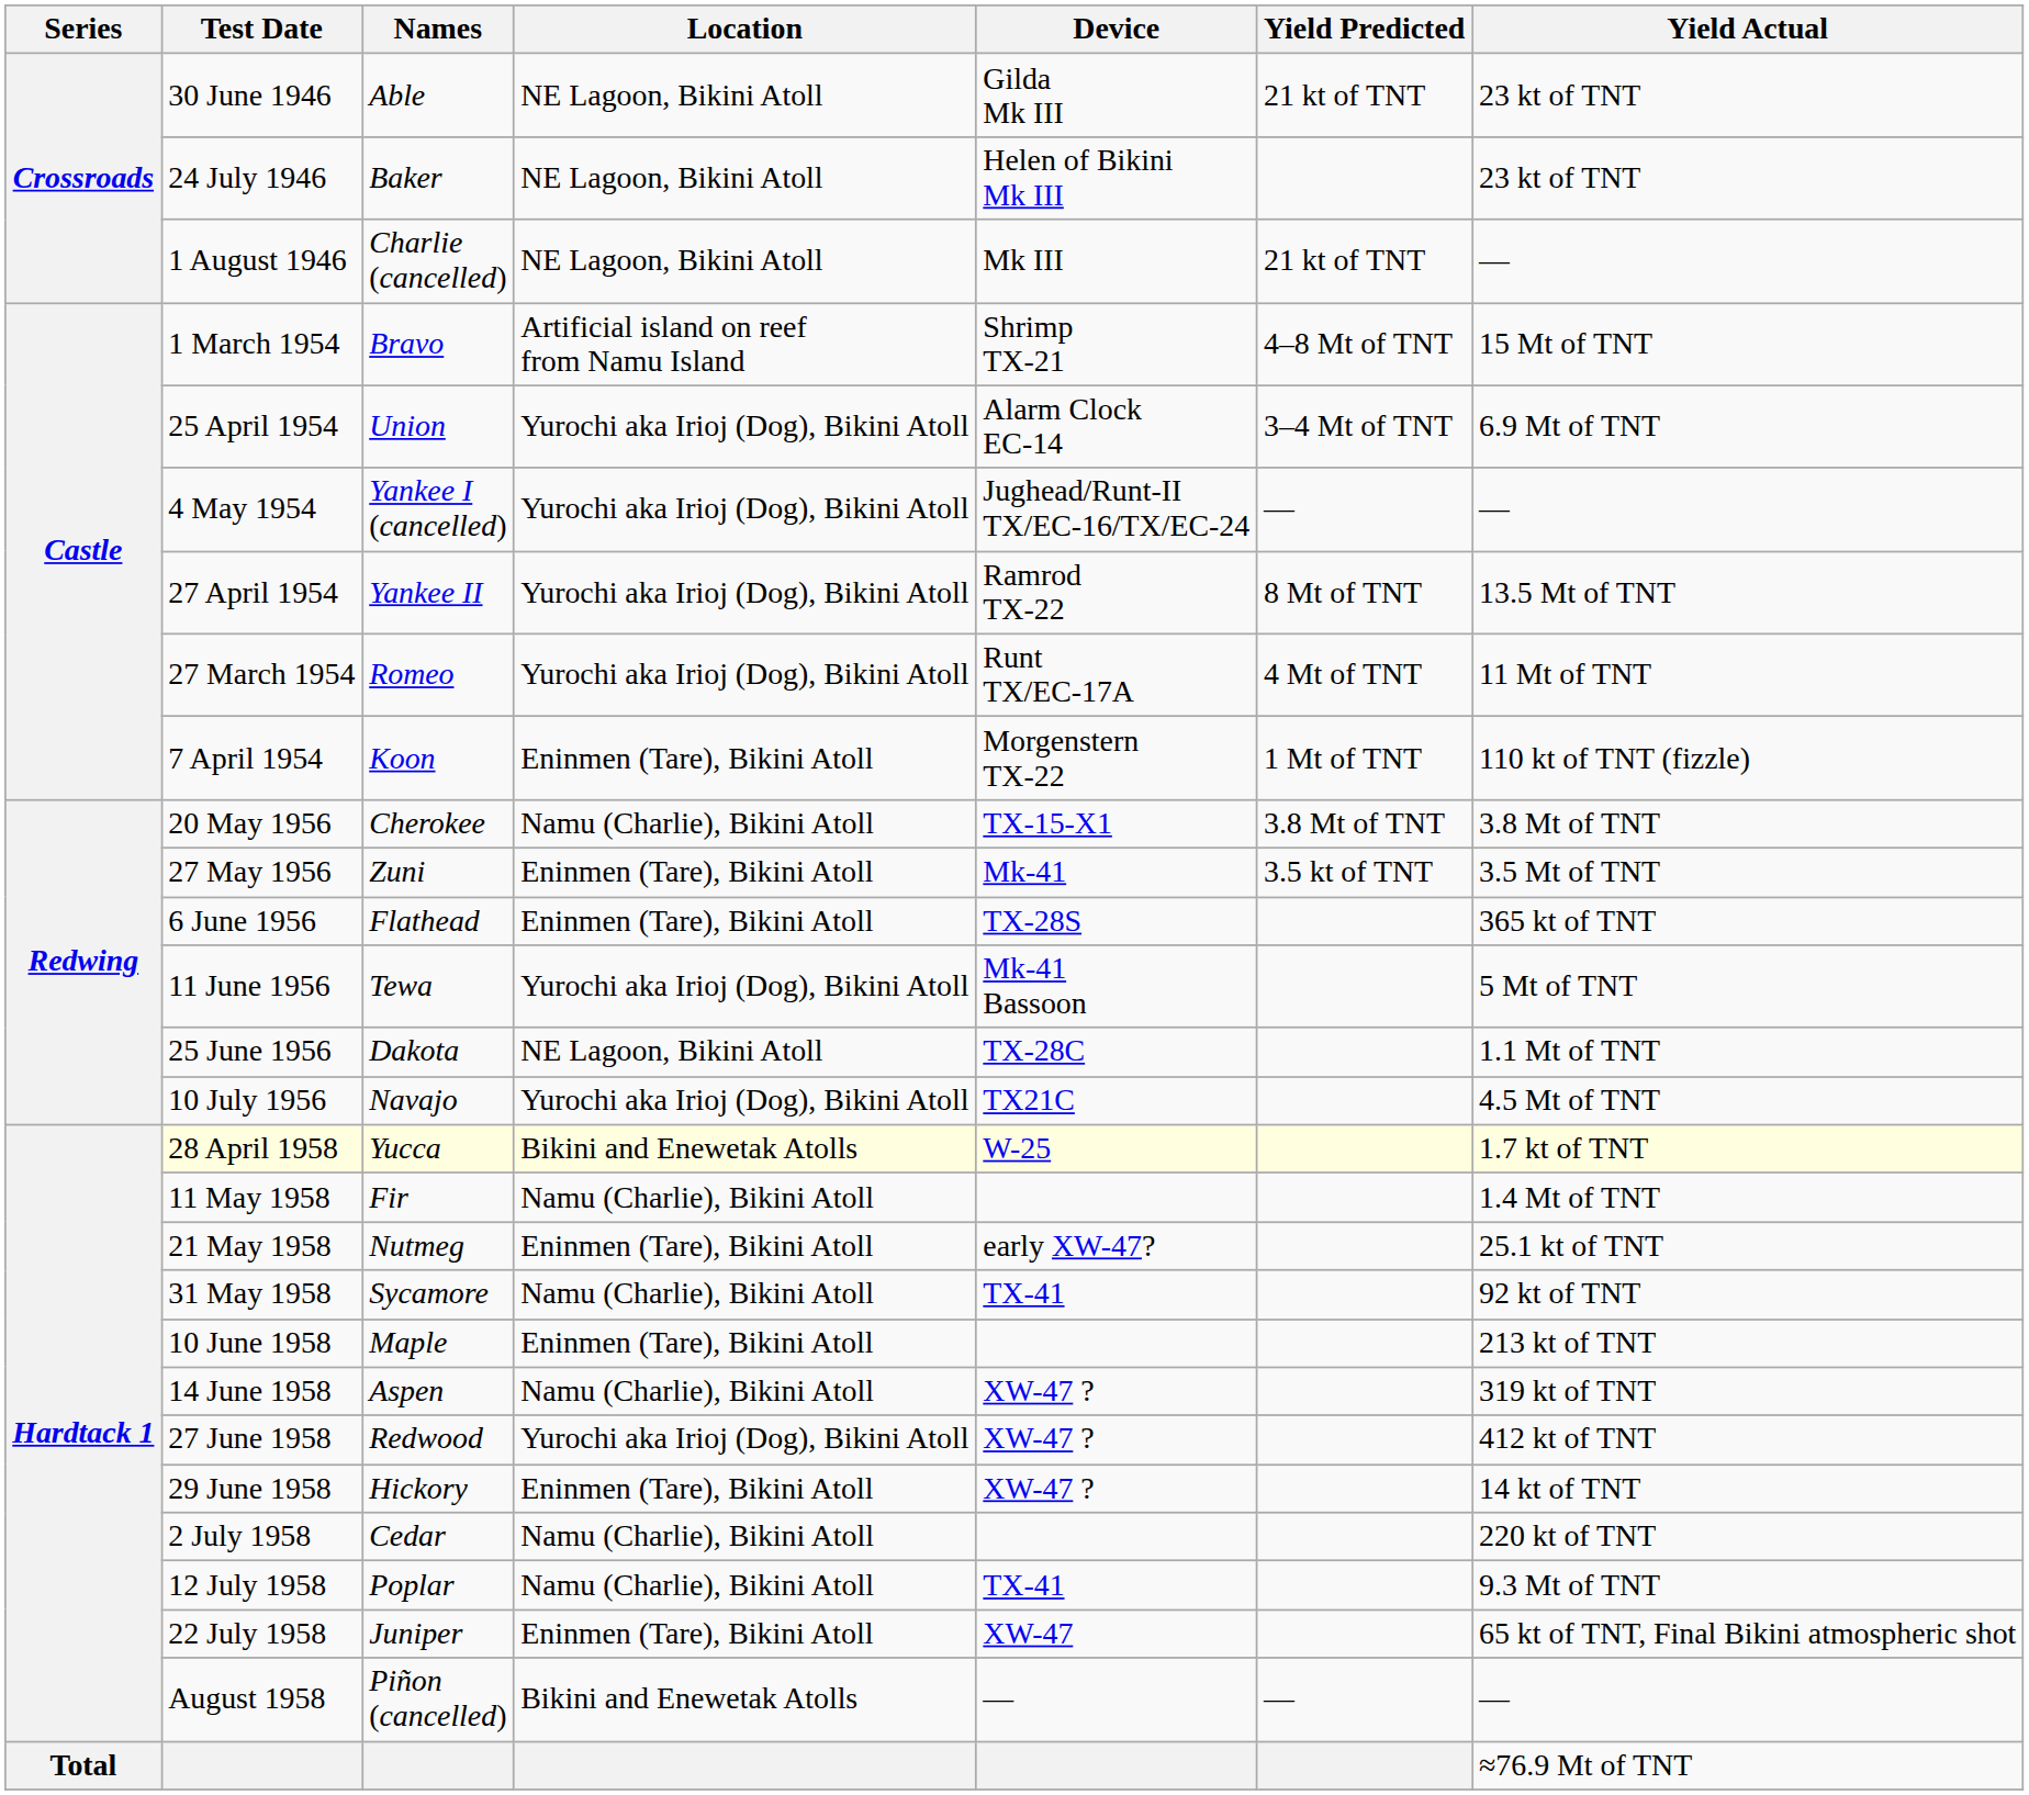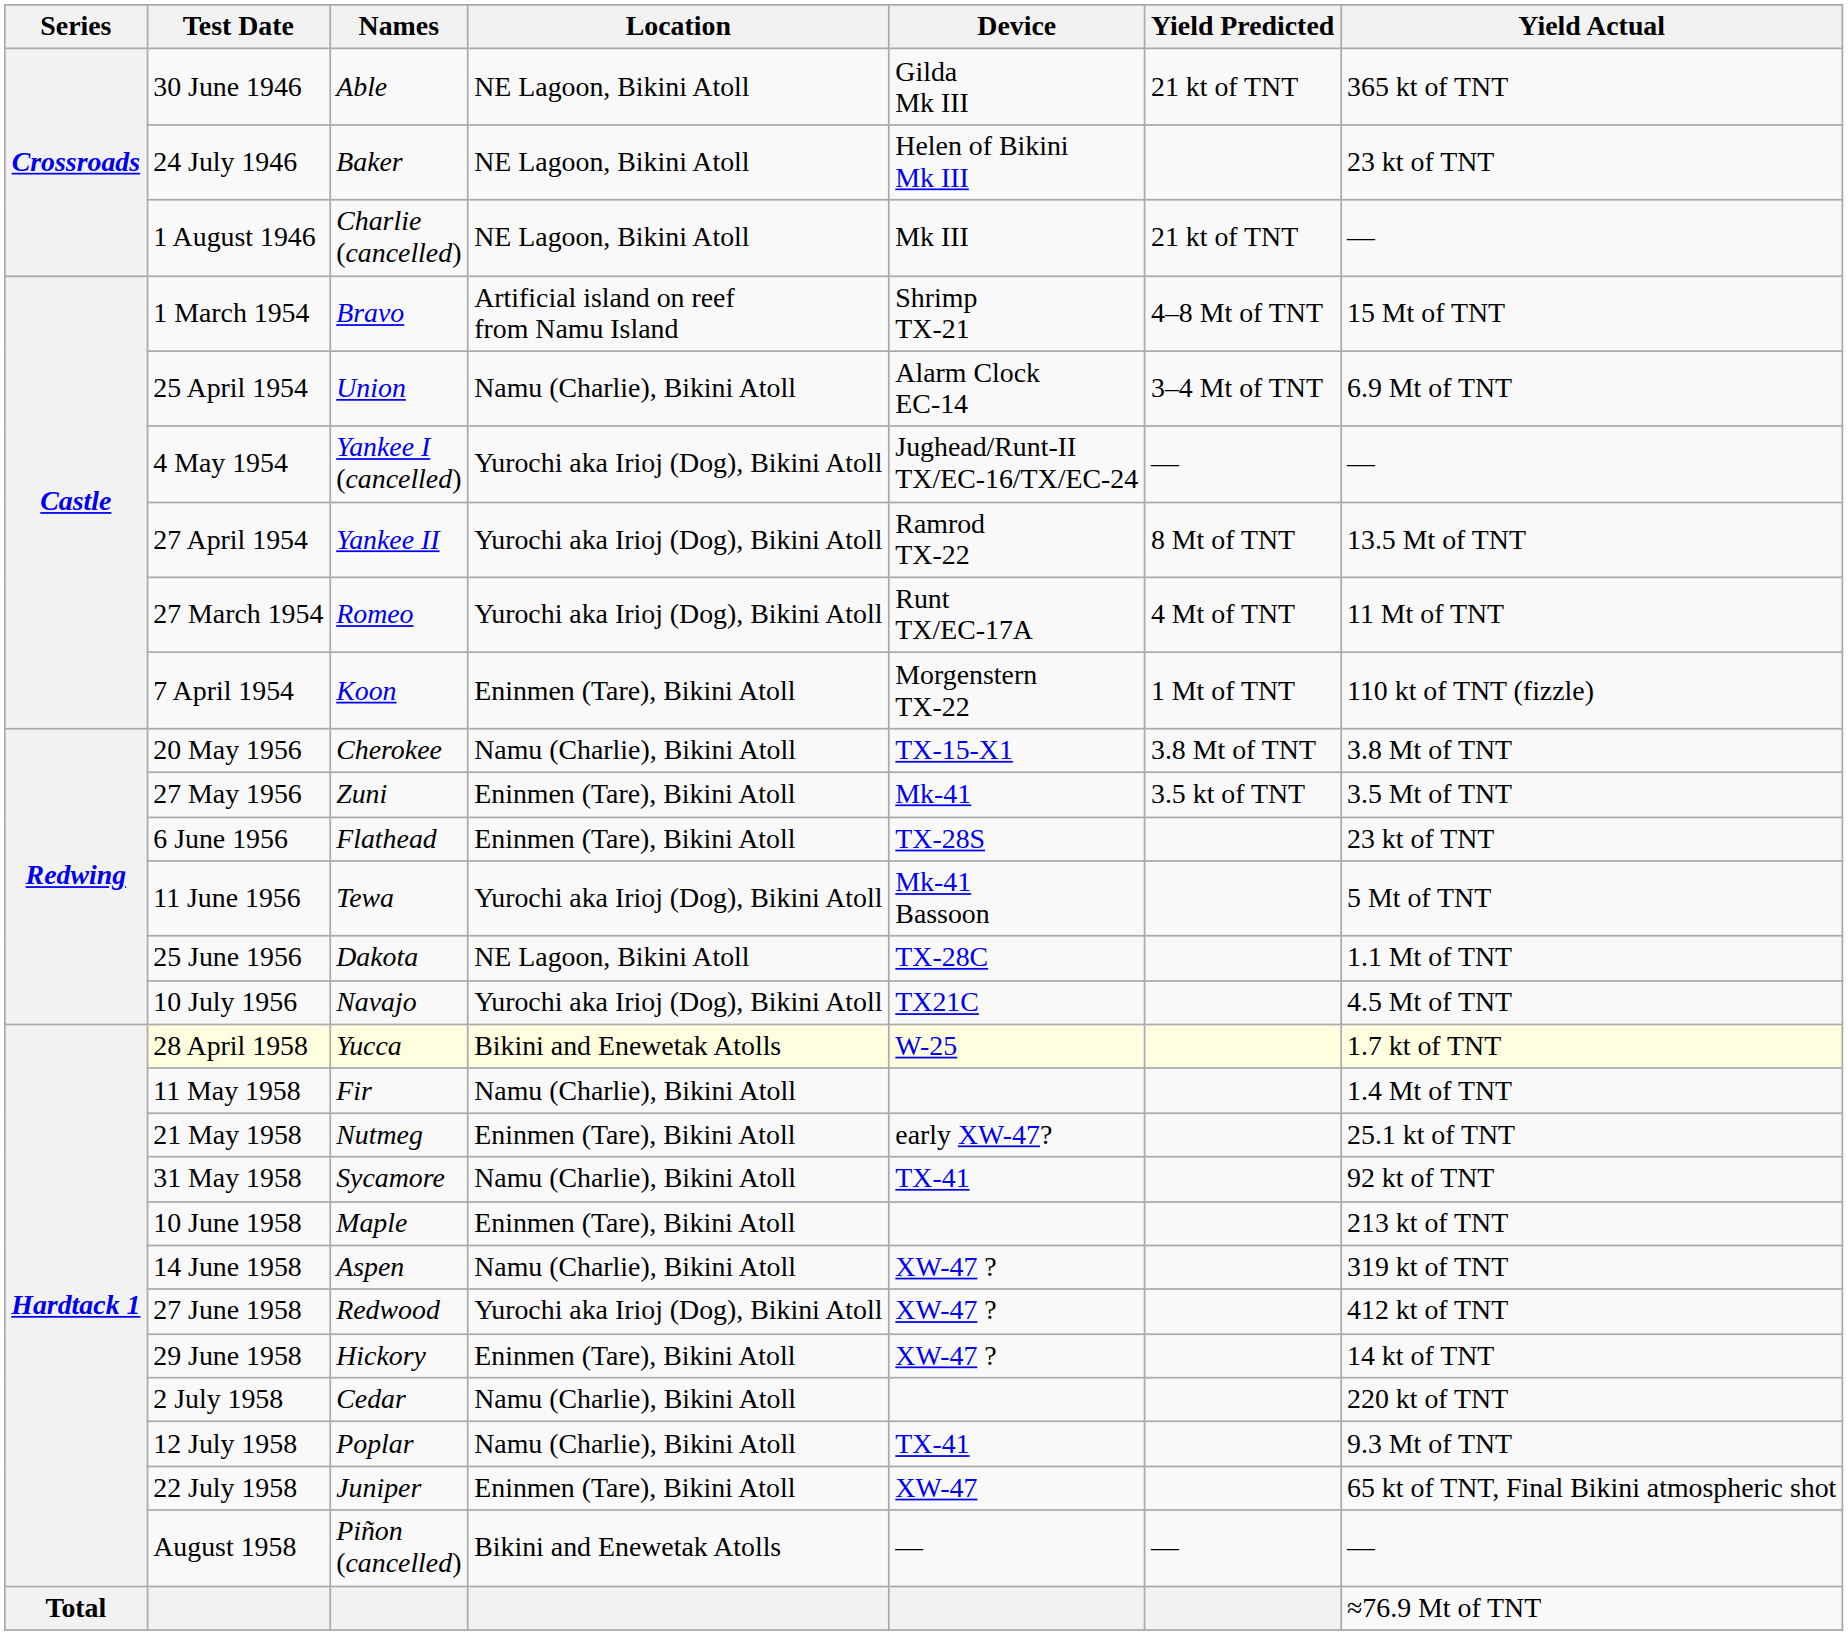 <table class="wikitable">
 <tr>
 <th>Series</th>
 <th>Test Date</th>
 <th>Names</th>
 <th>Location</th>
 <th>Device</th>
 <th>Yield Predicted</th>
 <th>Yield Actual</th>
 </tr>
 <tr>
 <th rowspan="3"><a href='#'><em>Crossroads</em></a></th>
 <td>30 June 1946</td>
 <td><em>Able</em></td>
 <td>NE Lagoon, Bikini Atoll<br> </td>
 <td>Gilda<br>Mk III</td>
 <td>21 kt of TNT</td>
-<td>23 kt of TNT</td>
+<td>365 kt of TNT</td>
 </tr>
 <tr>
 <td>24 July 1946</td>
 <td><em>Baker</em></td>
 <td>NE Lagoon, Bikini Atoll<br> </td>
 <td>Helen of Bikini <br><a href='#'>Mk III</a></td>
 <td></td>
 <td>23 kt of TNT</td>
 </tr>
 <tr>
 <td>1 August 1946</td>
 <td><em>Charlie</em> <br>(<em>cancelled</em>)</td>
 <td>NE Lagoon, Bikini Atoll<br> </td>
 <td>Mk III</td>
 <td>21 kt of TNT</td>
 <td>—</td>
 </tr>
 <tr>
 <th rowspan="6"><a href='#'><em>Castle</em></a></th>
 <td>1 March 1954</td>
 <td><em><a href='#'>Bravo</a></em></td>
 <td>Artificial island on reef  <br>from Namu Island<br> </td>
 <td>Shrimp <br>TX-21</td>
 <td>4–8 Mt of TNT</td>
 <td>15 Mt of TNT</td>
 </tr>
 <tr>
 <td>25 April 1954</td>
 <td><em><a href='#'>Union</a></em></td>
-<td>Yurochi aka Irioj (Dog), Bikini Atoll<br> </td>
+<td>Namu (Charlie), Bikini Atoll<br> </td>
 <td>Alarm Clock<br>EC-14</td>
 <td>3–4 Mt of TNT</td>
 <td>6.9 Mt of TNT</td>
 </tr>
 <tr>
 <td>4 May 1954</td>
 <td><em><a href='#'>Yankee I</a></em><br>(<em>cancelled</em>)</td>
 <td>Yurochi aka Irioj (Dog), Bikini Atoll<br> </td>
 <td>Jughead/Runt-II <br>TX/EC-16/TX/EC-24</td>
 <td>—</td>
 <td>—</td>
 </tr>
 <tr>
 <td>27 April 1954</td>
 <td><em><a href='#'>Yankee II</a></em></td>
 <td>Yurochi aka Irioj (Dog), Bikini Atoll<br> </td>
 <td>Ramrod <br>TX-22</td>
 <td>8 Mt of TNT</td>
 <td>13.5 Mt of TNT</td>
 </tr>
 <tr>
 <td>27 March 1954</td>
 <td><em><a href='#'>Romeo</a></em></td>
 <td>Yurochi aka Irioj (Dog), Bikini Atoll<br></td>
 <td>Runt<br>TX/EC-17A</td>
 <td>4 Mt of TNT</td>
 <td>11 Mt of TNT</td>
 </tr>
 <tr>
 <td>7 April 1954</td>
 <td><em><a href='#'>Koon</a></em></td>
 <td>Eninmen (Tare), Bikini Atoll<br> </td>
 <td>Morgenstern<br>TX-22</td>
 <td>1 Mt of TNT</td>
 <td>110 kt of TNT (fizzle)</td>
 </tr>
 <tr>
 <th rowspan="6"><a href='#'><em>Redwing</em></a></th>
 <td>20 May 1956</td>
 <td><em>Cherokee</em></td>
 <td>Namu (Charlie), Bikini Atoll<br> </td>
 <td><a href='#'>TX-15-X1</a></td>
 <td>3.8 Mt of TNT</td>
 <td>3.8 Mt of TNT</td>
 </tr>
 <tr>
 <td>27 May 1956</td>
 <td><em>Zuni</em></td>
 <td>Eninmen (Tare), Bikini Atoll<br> </td>
 <td><a href='#'>Mk-41</a></td>
 <td>3.5 kt of TNT</td>
 <td>3.5 Mt of TNT</td>
 </tr>
 <tr>
 <td>6 June 1956</td>
 <td><em>Flathead</em></td>
 <td>Eninmen (Tare), Bikini Atoll<br> </td>
 <td><a href='#'>TX-28S</a></td>
 <td></td>
-<td>365 kt of TNT</td>
+<td>23 kt of TNT</td>
 </tr>
 <tr>
 <td>11 June 1956</td>
 <td><em>Tewa</em></td>
 <td>Yurochi aka Irioj (Dog), Bikini Atoll<br> </td>
 <td><a href='#'>Mk-41</a><br>Bassoon</td>
 <td></td>
 <td>5 Mt of TNT</td>
 </tr>
 <tr>
 <td>25 June 1956</td>
 <td><em>Dakota</em></td>
 <td>NE Lagoon, Bikini Atoll<br> </td>
 <td><a href='#'>TX-28C</a></td>
 <td></td>
 <td>1.1 Mt of TNT</td>
 </tr>
 <tr>
 <td>10 July 1956</td>
 <td><em>Navajo</em></td>
 <td>Yurochi aka Irioj (Dog), Bikini Atoll<br> </td>
 <td><a href='#'>TX21C</a></td>
 <td></td>
 <td>4.5 Mt of TNT</td>
 </tr>
 <tr style="background-color:LightYellow;">
 <th rowspan="12"><em><a href='#'>Hardtack 1</a></em></th>
 <td>28 April 1958</td>
 <td><em>Yucca</em></td>
 <td>Bikini and Enewetak Atolls<br></td>
 <td><a href='#'>W-25</a></td>
 <td></td>
 <td>1.7 kt of TNT</td>
 </tr>
 <tr>
 <td>11 May 1958</td>
 <td><em>Fir</em></td>
 <td>Namu (Charlie), Bikini Atoll<br> </td>
 <td></td>
 <td></td>
 <td>1.4 Mt of TNT</td>
 </tr>
 <tr>
 <td>21 May 1958</td>
 <td><em>Nutmeg</em></td>
 <td>Eninmen (Tare), Bikini Atoll<br> </td>
 <td>early <a href='#'>XW-47</a>?</td>
 <td></td>
 <td>25.1 kt of TNT</td>
 </tr>
 <tr>
 <td>31 May 1958</td>
 <td><em>Sycamore</em></td>
 <td>Namu (Charlie), Bikini Atoll<br> </td>
 <td><a href='#'>TX-41</a></td>
 <td></td>
 <td>92 kt of TNT</td>
 </tr>
 <tr>
 <td>10 June 1958</td>
 <td><em>Maple</em></td>
 <td>Eninmen (Tare), Bikini Atoll<br> </td>
 <td></td>
 <td></td>
 <td>213 kt of TNT</td>
 </tr>
 <tr>
 <td>14 June 1958</td>
 <td><em>Aspen</em></td>
 <td>Namu (Charlie), Bikini Atoll<br> </td>
 <td><a href='#'>XW-47</a> ?</td>
 <td></td>
 <td>319 kt of TNT</td>
 </tr>
 <tr>
 <td>27 June 1958</td>
 <td><em>Redwood</em></td>
 <td>Yurochi aka Irioj (Dog), Bikini Atoll<br> </td>
 <td><a href='#'>XW-47</a> ?</td>
 <td></td>
 <td>412 kt of TNT</td>
 </tr>
 <tr>
 <td>29 June 1958</td>
 <td><em>Hickory</em></td>
 <td>Eninmen (Tare), Bikini Atoll<br> </td>
 <td><a href='#'>XW-47</a> ?</td>
 <td></td>
 <td>14 kt of TNT</td>
 </tr>
 <tr>
 <td>2 July 1958</td>
 <td><em>Cedar</em></td>
 <td>Namu (Charlie), Bikini Atoll<br> </td>
 <td></td>
 <td></td>
 <td>220 kt of TNT</td>
 </tr>
 <tr>
 <td>12 July 1958</td>
 <td><em>Poplar</em></td>
 <td>Namu (Charlie), Bikini Atoll<br> </td>
 <td><a href='#'>TX-41</a></td>
 <td></td>
 <td>9.3 Mt of TNT</td>
 </tr>
 <tr>
 <td>22 July 1958</td>
 <td><em>Juniper</em></td>
 <td>Eninmen (Tare), Bikini Atoll<br> </td>
 <td><a href='#'>XW-47</a></td>
 <td></td>
 <td>65 kt of TNT, Final Bikini atmospheric shot</td>
 </tr>
 <tr>
 <td>August 1958</td>
 <td><em>Piñon</em><br>(<em>cancelled</em>)</td>
 <td>Bikini and Enewetak Atolls<br> </td>
 <td>—</td>
 <td>—</td>
 <td>—</td>
 </tr>
 <tr>
 <th>Total</th>
 <th></th>
 <th></th>
 <th></th>
 <th></th>
 <th> </th>
 <td>≈76.9 Mt of TNT</td>
 </tr>
 </table>
